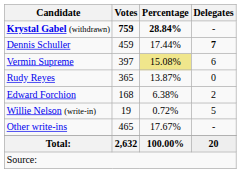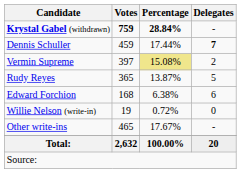 <table class="wikitable sortable tpl-blanktable" style="font-size:90%;text-align:center;">
 <tr>
 <th rowspan="2">Candidate</th>
 <th rowspan="2">Votes</th>
 <th rowspan="2">Percentage</th>
 <th rowspan="2">Delegates<br></th>
 </tr>
 <tr>
 </tr>
 <tr>
 <td style="text-align:left;"><strong><a href='#'>Krystal Gabel</a></strong> <small>(withdrawn)</small></td>
 <td><strong>759</strong></td>
 <td><strong>28.84%</strong></td>
 <td>-</td>
 </tr>
 <tr>
 <td style="text-align:left;"><a href='#'>Dennis Schuller</a></td>
 <td>459</td>
 <td>17.44%</td>
 <td><strong>7</strong></td>
 </tr>
 <tr>
 <td style="text-align:left;"><a href='#'>Vermin Supreme</a></td>
 <td>397</td>
 <td style="background: khaki;">15.08%</td>
-<td>6</td>
+<td>2</td>
 </tr>
 <tr>
 <td style="text-align:left;"><a href='#'>Rudy Reyes</a></td>
 <td>365</td>
 <td>13.87%</td>
-<td>0</td>
+<td>5</td>
 </tr>
 <tr>
 <td style="text-align:left;"><a href='#'>Edward Forchion</a></td>
 <td>168</td>
 <td>6.38%</td>
-<td>2</td>
+<td>6</td>
 </tr>
 <tr>
 <td style="text-align:left;"><a href='#'>Willie Nelson</a> <small>(write-in)</small></td>
 <td>19</td>
 <td>0.72%</td>
-<td>5</td>
+<td>0</td>
 </tr>
 <tr>
 <td style="text-align:left;"><a href='#'>Other write-ins</a></td>
 <td>465</td>
 <td>17.67%</td>
 <td>-</td>
 </tr>
 <tr>
 </tr>
 <tr style="background:#eee;">
 <th>Total:</th>
 <th>2,632</th>
 <th>100.00%</th>
 <td><strong>20</strong></td>
 </tr>
 <tr>
 <td colspan="6" style="text-align:left;">Source:</td>
 </tr>
 </table>
